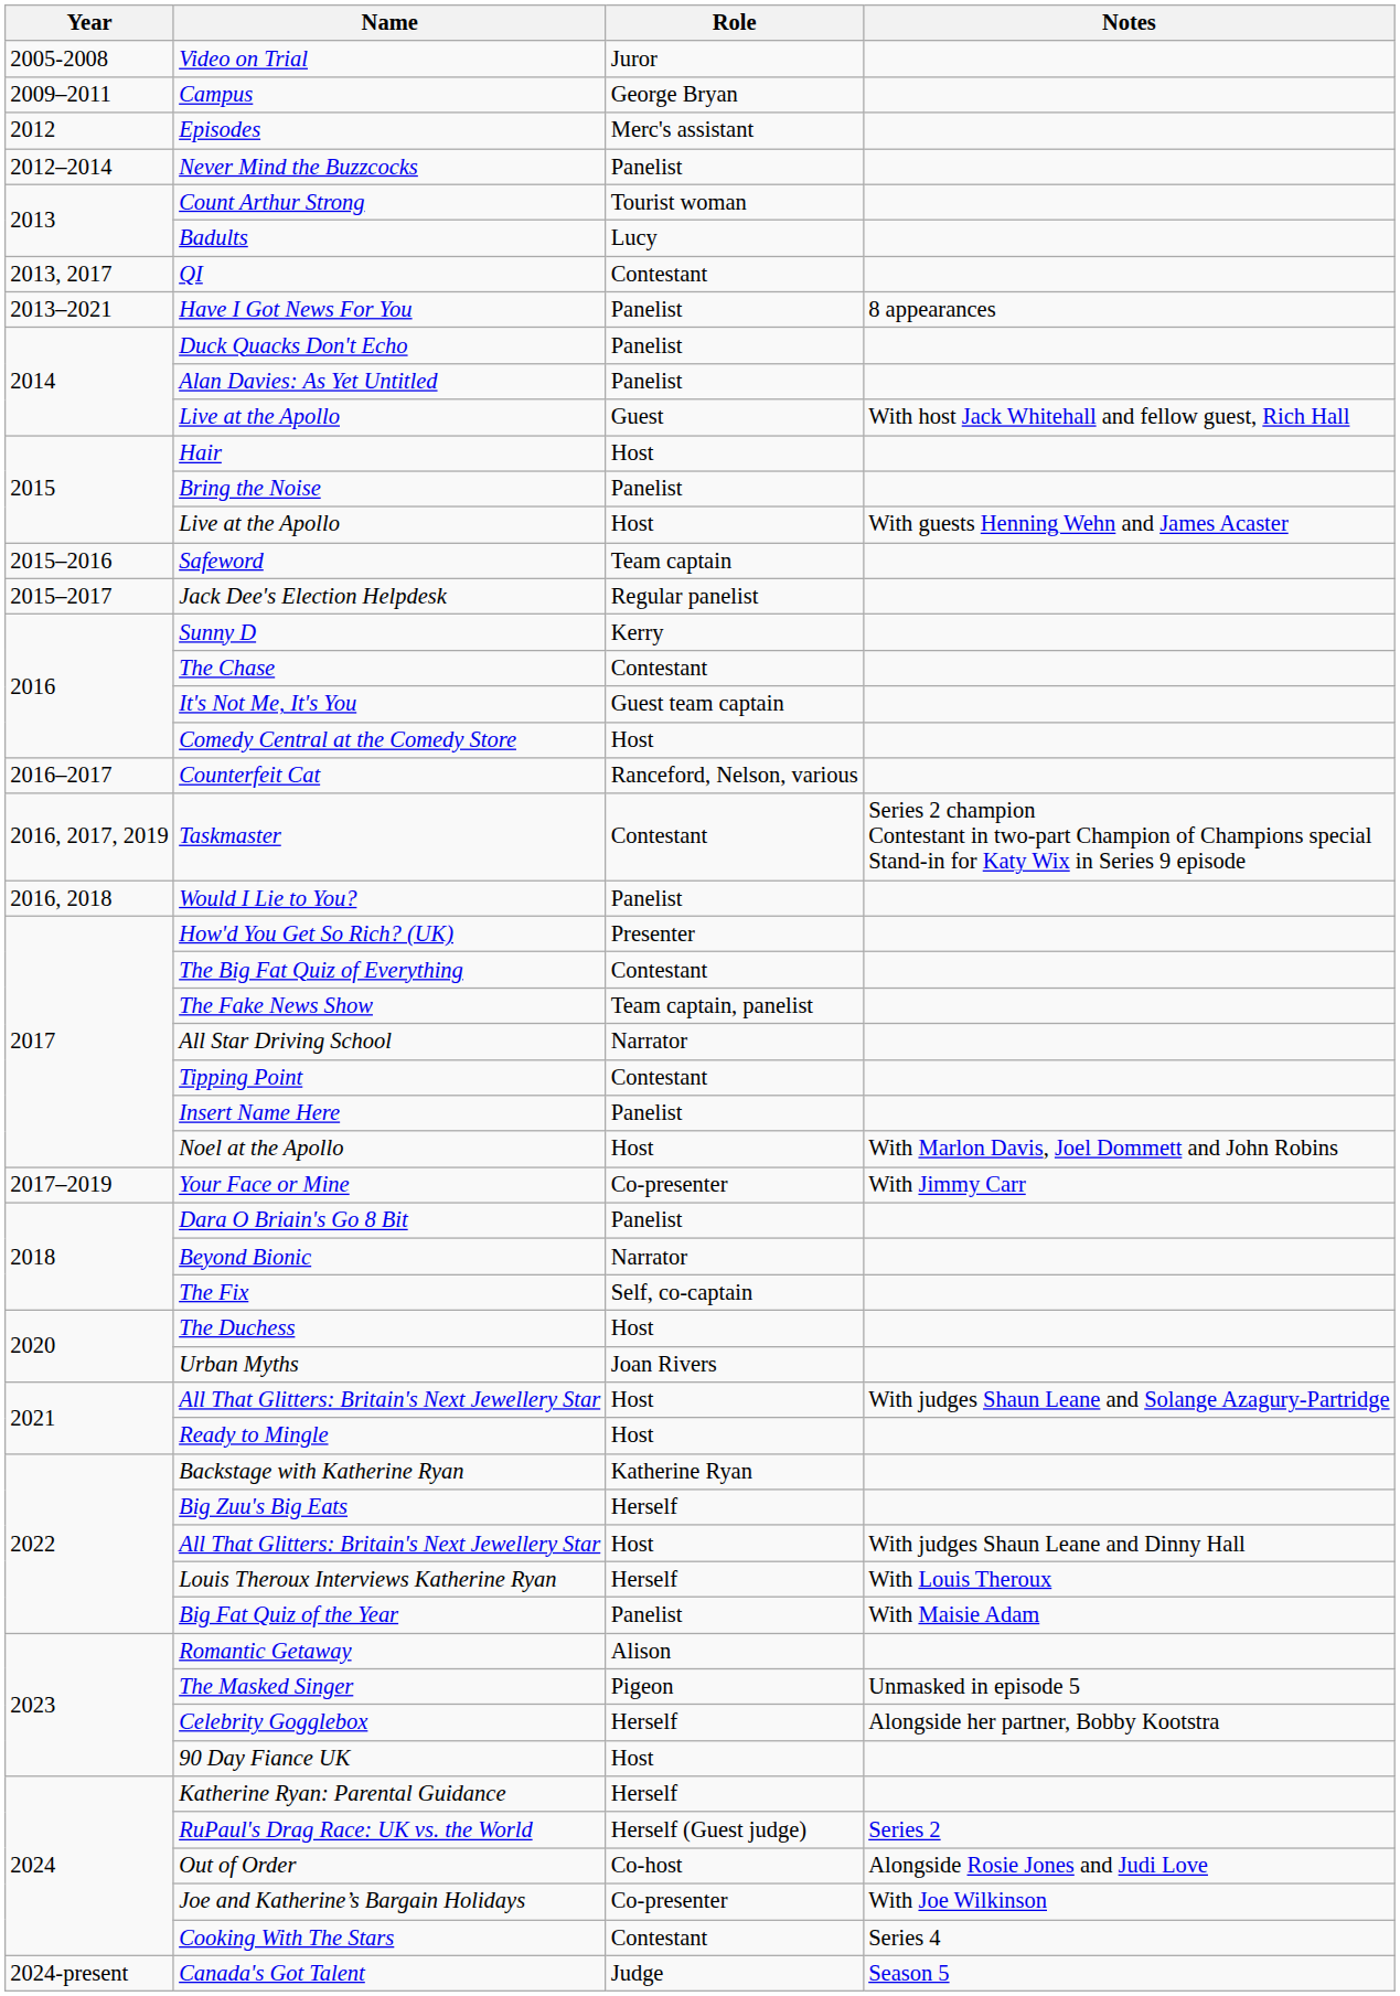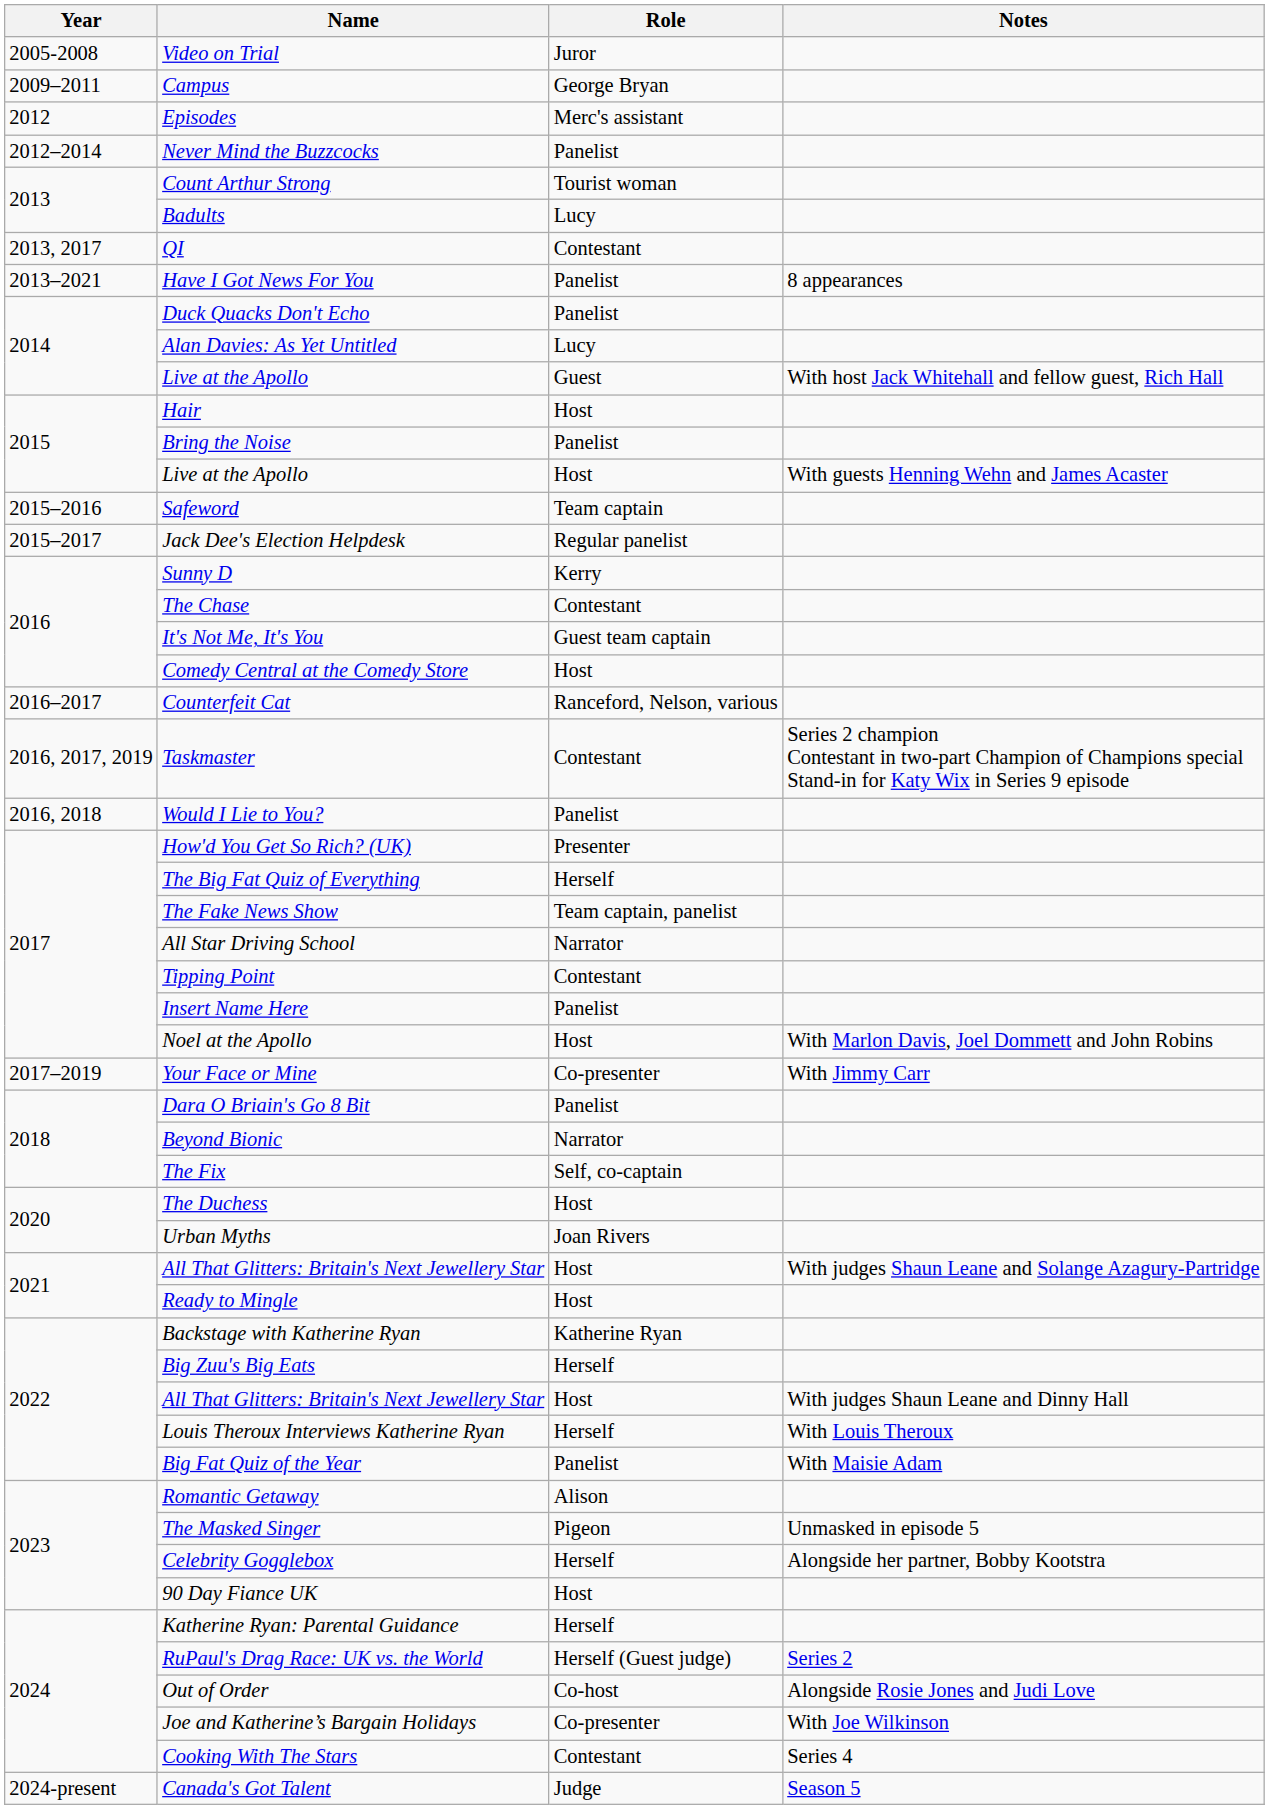 <table class="wikitable sortable">
 <tr>
 <th>Year</th>
 <th>Name</th>
 <th>Role</th>
 <th>Notes</th>
 </tr>
 <tr>
 <td>2005-2008</td>
 <td><em><a href='#'>Video on Trial</a></em></td>
 <td>Juror</td>
 <td></td>
 </tr>
 <tr>
 <td>2009–2011</td>
 <td><em><a href='#'>Campus</a></em></td>
 <td>George Bryan</td>
 <td></td>
 </tr>
 <tr>
 <td>2012</td>
 <td><em><a href='#'>Episodes</a></em></td>
 <td>Merc's assistant</td>
 <td></td>
 </tr>
 <tr>
 <td>2012–2014</td>
 <td><em><a href='#'>Never Mind the Buzzcocks</a></em></td>
 <td>Panelist</td>
 <td></td>
 </tr>
 <tr>
 <td rowspan="2">2013</td>
 <td><em><a href='#'>Count Arthur Strong</a></em></td>
 <td>Tourist woman</td>
 <td></td>
 </tr>
 <tr>
 <td><em><a href='#'>Badults</a></em></td>
 <td>Lucy</td>
 <td></td>
 </tr>
 <tr>
 <td>2013, 2017</td>
 <td><em><a href='#'>QI</a></em></td>
 <td>Contestant</td>
 <td></td>
 </tr>
 <tr>
 <td>2013–2021</td>
 <td><em><a href='#'>Have I Got News For You</a></em></td>
 <td>Panelist</td>
 <td>8 appearances</td>
 </tr>
 <tr>
 <td rowspan="3">2014</td>
 <td><em><a href='#'>Duck Quacks Don't Echo</a></em></td>
 <td>Panelist</td>
 <td></td>
 </tr>
 <tr>
 <td><em><a href='#'>Alan Davies: As Yet Untitled</a></em></td>
-<td>Panelist</td>
+<td>Lucy</td>
 <td></td>
 </tr>
 <tr>
 <td><em><a href='#'>Live at the Apollo</a></em></td>
 <td>Guest</td>
 <td>With host <a href='#'>Jack Whitehall</a> and fellow guest, <a href='#'>Rich Hall</a></td>
 </tr>
 <tr>
 <td rowspan="3">2015</td>
 <td><em><a href='#'>Hair</a></em></td>
 <td>Host</td>
 <td></td>
 </tr>
 <tr>
 <td><em><a href='#'>Bring the Noise</a></em></td>
 <td>Panelist</td>
 <td></td>
 </tr>
 <tr>
 <td><em>Live at the Apollo</em></td>
 <td>Host</td>
 <td>With guests <a href='#'>Henning Wehn</a> and <a href='#'>James Acaster</a></td>
 </tr>
 <tr>
 <td>2015–2016</td>
 <td><em><a href='#'>Safeword</a></em></td>
 <td>Team captain</td>
 <td></td>
 </tr>
 <tr>
 <td>2015–2017</td>
 <td><em>Jack Dee's Election Helpdesk</em></td>
 <td>Regular panelist</td>
 <td></td>
 </tr>
 <tr>
 <td rowspan="4">2016</td>
 <td><em><a href='#'>Sunny D</a></em></td>
 <td>Kerry</td>
 <td></td>
 </tr>
 <tr>
 <td><em><a href='#'>The Chase</a></em></td>
 <td>Contestant</td>
 <td></td>
 </tr>
 <tr>
 <td><em><a href='#'>It's Not Me, It's You</a></em></td>
 <td>Guest team captain</td>
 <td></td>
 </tr>
 <tr>
 <td><em><a href='#'>Comedy Central at the Comedy Store</a></em></td>
 <td>Host</td>
 <td></td>
 </tr>
 <tr>
 <td>2016–2017</td>
 <td><em><a href='#'>Counterfeit Cat</a></em></td>
 <td>Ranceford, Nelson, various</td>
 <td></td>
 </tr>
 <tr>
 <td>2016, 2017, 2019</td>
 <td><em><a href='#'>Taskmaster</a></em></td>
 <td>Contestant</td>
 <td>Series 2 champion<br>Contestant in two-part Champion of Champions special<br>Stand-in for <a href='#'>Katy Wix</a> in Series 9 episode</td>
 </tr>
 <tr>
 <td>2016, 2018</td>
 <td><em><a href='#'>Would I Lie to You?</a></em></td>
 <td>Panelist</td>
 <td></td>
 </tr>
 <tr>
 <td rowspan="7">2017</td>
 <td><em><a href='#'>How'd You Get So Rich? (UK)</a></em></td>
 <td>Presenter</td>
 <td></td>
 </tr>
 <tr>
 <td><em><a href='#'>The Big Fat Quiz of Everything</a></em></td>
-<td>Contestant</td>
+<td>Herself</td>
 <td></td>
 </tr>
 <tr>
 <td><em><a href='#'>The Fake News Show</a></em></td>
 <td>Team captain, panelist</td>
 <td></td>
 </tr>
 <tr>
 <td><em>All Star Driving School</em></td>
 <td>Narrator</td>
 <td></td>
 </tr>
 <tr>
 <td><em><a href='#'>Tipping Point</a></em></td>
 <td>Contestant</td>
 <td></td>
 </tr>
 <tr>
 <td><em><a href='#'>Insert Name Here</a></em></td>
 <td>Panelist</td>
 <td></td>
 </tr>
 <tr>
 <td><em>Noel at the Apollo</em></td>
 <td>Host</td>
 <td>With <a href='#'>Marlon Davis</a>, <a href='#'>Joel Dommett</a> and John Robins</td>
 </tr>
 <tr>
 <td>2017–2019</td>
 <td><em><a href='#'>Your Face or Mine</a></em></td>
 <td>Co-presenter</td>
 <td>With <a href='#'>Jimmy Carr</a></td>
 </tr>
 <tr>
 <td rowspan="3">2018</td>
 <td><em><a href='#'>Dara O Briain's Go 8 Bit</a></em></td>
 <td>Panelist</td>
 <td></td>
 </tr>
 <tr>
 <td><em><a href='#'>Beyond Bionic</a></em></td>
 <td>Narrator</td>
 <td></td>
 </tr>
 <tr>
 <td><em><a href='#'>The Fix</a></em></td>
 <td>Self, co-captain</td>
 <td></td>
 </tr>
 <tr>
 <td rowspan="2">2020</td>
 <td><em><a href='#'>The Duchess</a></em></td>
 <td>Host</td>
 <td></td>
 </tr>
 <tr>
 <td><em>Urban Myths</em></td>
 <td>Joan Rivers</td>
 <td></td>
 </tr>
 <tr>
 <td rowspan="2">2021</td>
 <td><em><a href='#'>All That Glitters: Britain's Next Jewellery Star</a></em></td>
 <td>Host</td>
 <td>With judges <a href='#'>Shaun Leane</a> and <a href='#'>Solange Azagury-Partridge</a></td>
 </tr>
 <tr>
 <td><em><a href='#'>Ready to Mingle</a></em></td>
 <td>Host</td>
 <td></td>
 </tr>
 <tr>
 <td rowspan="5">2022</td>
 <td><em>Backstage with Katherine Ryan</em></td>
 <td>Katherine Ryan</td>
 <td></td>
 </tr>
 <tr>
 <td><em><a href='#'>Big Zuu's Big Eats</a></em></td>
 <td>Herself</td>
 <td></td>
 </tr>
 <tr>
 <td><em><a href='#'>All That Glitters: Britain's Next Jewellery Star</a></em></td>
 <td>Host</td>
 <td>With judges Shaun Leane and Dinny Hall</td>
 </tr>
 <tr>
 <td><em>Louis Theroux Interviews Katherine Ryan</em></td>
 <td>Herself</td>
 <td>With <a href='#'>Louis Theroux</a></td>
 </tr>
 <tr>
 <td><em><a href='#'>Big Fat Quiz of the Year</a></em></td>
 <td>Panelist</td>
 <td>With <a href='#'>Maisie Adam</a></td>
 </tr>
 <tr>
 <td rowspan="4">2023</td>
 <td><em><a href='#'>Romantic Getaway</a></em></td>
 <td>Alison</td>
 <td></td>
 </tr>
 <tr>
 <td><em><a href='#'>The Masked Singer</a></em></td>
 <td>Pigeon</td>
 <td>Unmasked in episode 5</td>
 </tr>
 <tr>
 <td><em><a href='#'>Celebrity Gogglebox</a></em></td>
 <td>Herself</td>
 <td>Alongside her partner, Bobby Kootstra</td>
 </tr>
 <tr>
 <td><em>90 Day Fiance UK</em></td>
 <td>Host</td>
 <td></td>
 </tr>
 <tr>
 <td rowspan="5">2024</td>
 <td><em>Katherine Ryan: Parental Guidance</em></td>
 <td>Herself</td>
 <td></td>
 </tr>
 <tr>
 <td><em><a href='#'>RuPaul's Drag Race: UK vs. the World</a></em></td>
 <td>Herself (Guest judge)</td>
 <td><a href='#'>Series 2</a></td>
 </tr>
 <tr>
 <td><em>Out of Order</em></td>
 <td>Co-host</td>
 <td>Alongside <a href='#'>Rosie Jones</a> and <a href='#'>Judi Love</a></td>
 </tr>
 <tr>
 <td><em>Joe and Katherine’s Bargain Holidays</em></td>
 <td>Co-presenter</td>
 <td>With <a href='#'>Joe Wilkinson</a></td>
 </tr>
 <tr>
 <td><em><a href='#'>Cooking With The Stars</a></em></td>
 <td>Contestant</td>
 <td>Series 4</td>
 </tr>
 <tr>
 <td>2024-present</td>
 <td><em><a href='#'>Canada's Got Talent</a></em></td>
 <td>Judge</td>
 <td><a href='#'>Season 5</a></td>
 </tr>
 </table>
